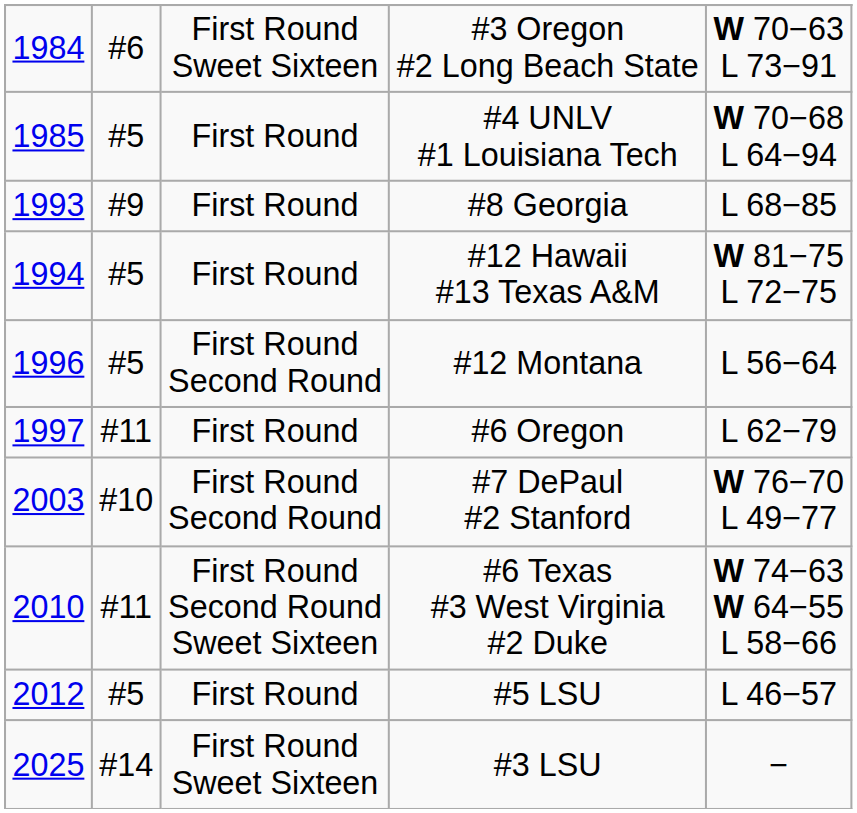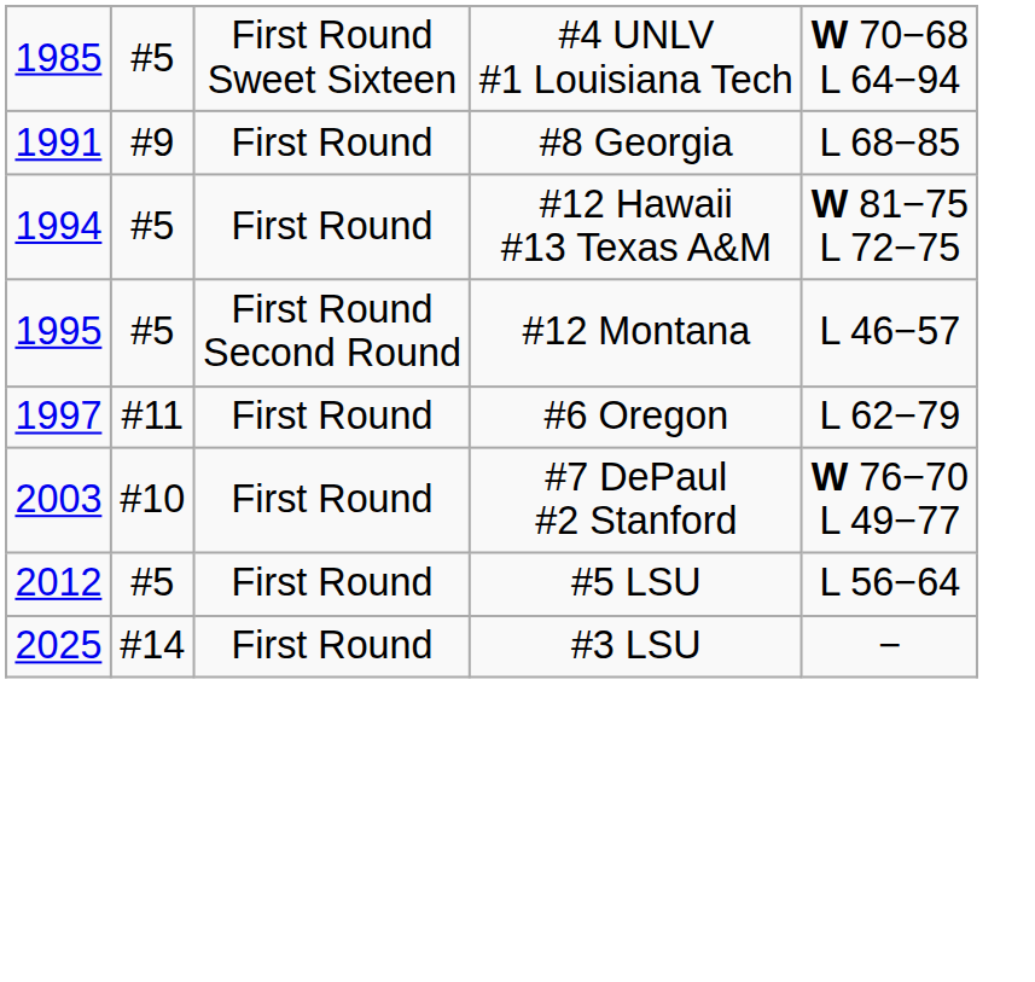 <table class="wikitable" style="text-align:center">
 <tr>
 </tr>
 <tr>
-<td><a href='#'>1984</a></td>
-<td>#6</td>
-<td>First Round<br>Sweet Sixteen</td>
-<td>#3 Oregon<br>#2 Long Beach State</td>
-<td><strong>W</strong> 70−63<br>L 73−91</td>
-</tr>
-<tr>
 <td><a href='#'>1985</a></td>
 <td>#5</td>
-<td>First Round</td>
+<td>First Round<br>Sweet Sixteen</td>
 <td>#4 UNLV<br>#1 Louisiana Tech</td>
 <td><strong>W</strong> 70−68<br>L 64−94</td>
 </tr>
 <tr>
-<td><a href='#'>1993</a></td>
+<td><a href='#'>1991</a></td>
 <td>#9</td>
 <td>First Round</td>
 <td>#8 Georgia</td>
 <td>L 68−85</td>
 </tr>
 <tr>
 <td><a href='#'>1994</a></td>
 <td>#5</td>
 <td>First Round</td>
 <td>#12 Hawaii<br>#13 Texas A&M</td>
 <td><strong>W</strong> 81−75<br>L 72−75</td>
 </tr>
 <tr>
-<td><a href='#'>1996</a></td>
+<td><a href='#'>1995</a></td>
 <td>#5</td>
 <td>First Round<br>Second Round</td>
 <td>#12 Montana</td>
-<td>L 56−64</td>
+<td>L 46−57</td>
 </tr>
 <tr>
 <td><a href='#'>1997</a></td>
 <td>#11</td>
 <td>First Round</td>
 <td>#6 Oregon</td>
 <td>L 62−79</td>
 </tr>
 <tr>
 <td><a href='#'>2003</a></td>
 <td>#10</td>
-<td>First Round<br>Second Round</td>
+<td>First Round</td>
 <td>#7 DePaul<br>#2 Stanford</td>
 <td><strong>W</strong> 76−70<br>L 49−77</td>
-</tr>
-<tr>
-<td><a href='#'>2010</a></td>
-<td>#11</td>
-<td>First Round<br>Second Round<br>Sweet Sixteen</td>
-<td>#6 Texas<br>#3 West Virginia<br>#2 Duke</td>
-<td><strong>W</strong> 74−63<br><strong>W</strong> 64−55<br>L 58−66</td>
 </tr>
 <tr>
 <td><a href='#'>2012</a></td>
 <td>#5</td>
 <td>First Round</td>
 <td>#5 LSU</td>
-<td>L 46−57</td>
+<td>L 56−64</td>
 </tr>
 <tr>
 <td><a href='#'>2025</a></td>
 <td>#14</td>
-<td>First Round<br>Sweet Sixteen</td>
+<td>First Round</td>
 <td>#3 LSU</td>
 <td>−</td>
 </tr>
 </table>
